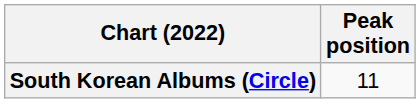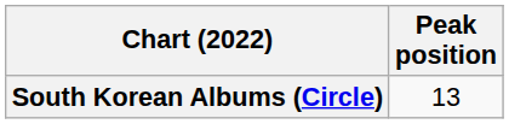 <table class="wikitable plainrowheaders" style="text-align:center;">
 <tr>
 <th scope="col">Chart (2022)</th>
 <th scope="col">Peak<br>position</th>
 </tr>
 <tr>
 <th scope="row">South Korean Albums (<a href='#'>Circle</a>)</th>
-<td>11</td>
+<td>13</td>
 </tr>
 </table>
